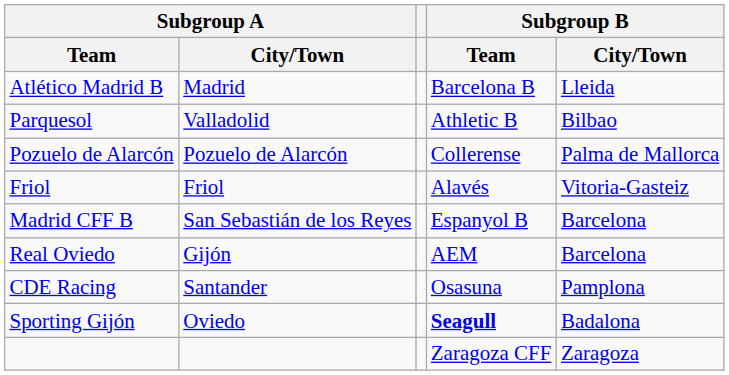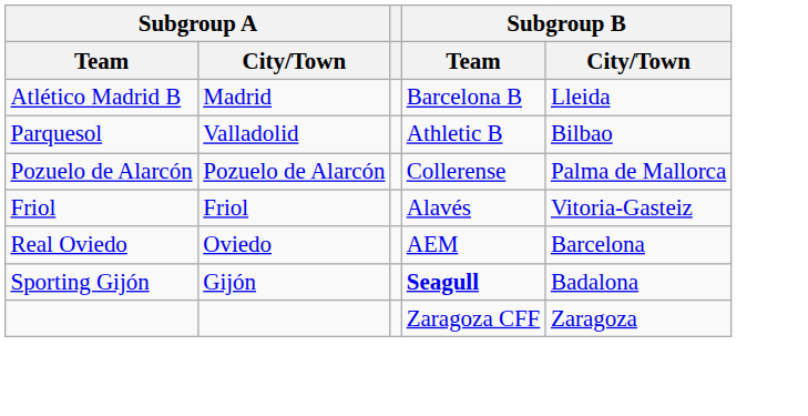 <table class="wikitable">
 <tr>
 <th colspan="2">Subgroup A</th>
 <th></th>
 <th colspan="2">Subgroup B</th>
 </tr>
 <tr>
 <th>Team</th>
 <th>City/Town</th>
 <th></th>
 <th>Team</th>
 <th>City/Town</th>
 </tr>
 <tr>
 <td><a href='#'>Atlético Madrid B</a></td>
 <td><a href='#'>Madrid</a></td>
 <td></td>
 <td><a href='#'>Barcelona B</a></td>
 <td><a href='#'>Lleida</a></td>
 </tr>
 <tr>
 <td><a href='#'>Parquesol</a></td>
 <td><a href='#'>Valladolid</a></td>
 <td></td>
 <td><a href='#'>Athletic B</a></td>
 <td><a href='#'>Bilbao</a></td>
 </tr>
 <tr>
 <td><a href='#'>Pozuelo de Alarcón</a></td>
 <td><a href='#'>Pozuelo de Alarcón</a></td>
 <td></td>
 <td><a href='#'>Collerense</a></td>
 <td><a href='#'>Palma de Mallorca</a></td>
 </tr>
 <tr>
 <td><a href='#'>Friol</a></td>
 <td><a href='#'>Friol</a></td>
 <td></td>
 <td><a href='#'>Alavés</a></td>
 <td><a href='#'>Vitoria-Gasteiz</a></td>
 </tr>
 <tr>
-<td><a href='#'>Madrid CFF B</a></td>
-<td><a href='#'>San Sebastián de los Reyes</a></td>
-<td></td>
-<td><a href='#'>Espanyol B</a></td>
-<td><a href='#'>Barcelona</a></td>
-</tr>
-<tr>
 <td><a href='#'>Real Oviedo</a></td>
-<td><a href='#'>Gijón</a></td>
+<td><a href='#'>Oviedo</a></td>
 <td></td>
 <td><a href='#'>AEM</a></td>
 <td><a href='#'>Barcelona</a></td>
 </tr>
 <tr>
-<td><a href='#'>CDE Racing</a></td>
-<td><a href='#'>Santander</a></td>
-<td></td>
-<td><a href='#'>Osasuna</a></td>
-<td><a href='#'>Pamplona</a></td>
-</tr>
-<tr>
 <td><a href='#'>Sporting Gijón</a></td>
-<td><a href='#'>Oviedo</a></td>
+<td><a href='#'>Gijón</a></td>
 <td></td>
 <td><strong><a href='#'>Seagull</a></strong></td>
 <td><a href='#'>Badalona</a></td>
 </tr>
 <tr>
 <td></td>
 <td></td>
 <td></td>
 <td><a href='#'>Zaragoza CFF</a></td>
 <td><a href='#'>Zaragoza</a></td>
 </tr>
 </table>
